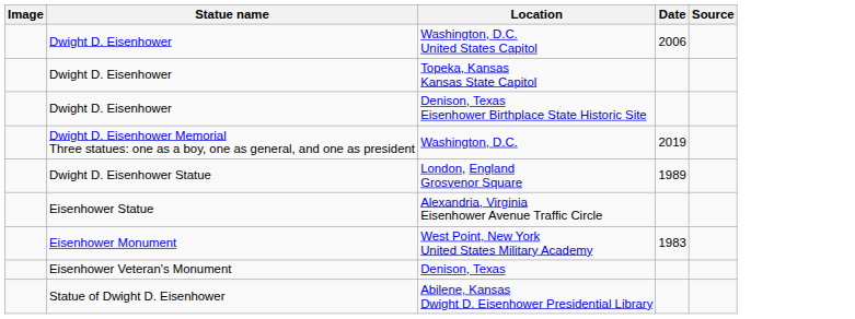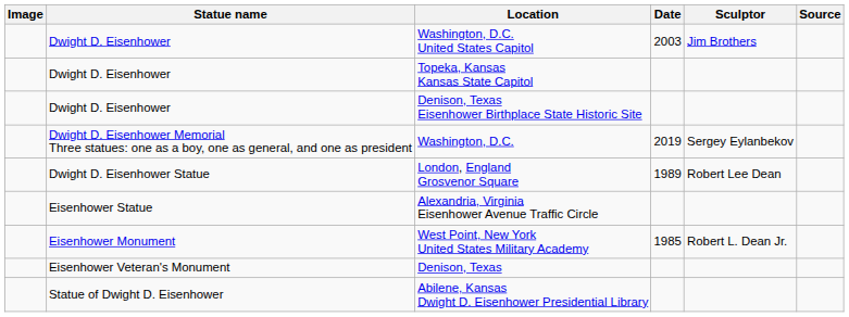 <table class="wikitable sortable">
 <tr>
 <th scope="col" class="unsortable">Image</th>
 <th scope="col">Statue name</th>
 <th scope="col">Location</th>
 <th scope="col">Date</th>
+<th scope="col">Sculptor</th>
 <th scope="col" class="unsortable">Source</th>
 </tr>
 <tr>
 <td></td>
 <td><a href='#'>Dwight D. Eisenhower</a></td>
 <td><a href='#'>Washington, D.C.</a><br><a href='#'>United States Capitol</a></td>
-<td>2006</td>
+<td>2003</td>
+<td><a href='#'>Jim Brothers</a></td>
 <td></td>
 </tr>
 <tr>
 <td></td>
 <td>Dwight D. Eisenhower</td>
 <td><a href='#'>Topeka, Kansas</a><br><a href='#'>Kansas State Capitol</a></td>
+<td></td>
 <td></td>
 <td></td>
 </tr>
 <tr>
 <td></td>
 <td>Dwight D. Eisenhower</td>
 <td><a href='#'>Denison, Texas</a><br><a href='#'>Eisenhower Birthplace State Historic Site</a></td>
 <td></td>
 <td></td>
+<td></td>
 </tr>
 <tr>
 <td></td>
 <td><a href='#'>Dwight D. Eisenhower Memorial</a><br>Three statues: one as a boy, one as general, and one as president</td>
 <td><a href='#'>Washington, D.C.</a></td>
 <td>2019</td>
+<td>Sergey Eylanbekov</td>
 <td></td>
 </tr>
 <tr>
 <td></td>
 <td>Dwight D. Eisenhower Statue</td>
 <td><a href='#'>London</a>, <a href='#'>England</a><br><a href='#'>Grosvenor Square</a></td>
 <td>1989</td>
+<td>Robert Lee Dean</td>
 <td></td>
 </tr>
 <tr>
 <td></td>
 <td>Eisenhower Statue</td>
 <td><a href='#'>Alexandria, Virginia</a><br>Eisenhower Avenue Traffic Circle</td>
 <td></td>
 <td></td>
+<td></td>
 </tr>
 <tr>
 <td></td>
 <td><a href='#'>Eisenhower Monument</a></td>
 <td><a href='#'>West Point, New York</a><br><a href='#'>United States Military Academy</a></td>
-<td>1983</td>
+<td>1985</td>
+<td>Robert L. Dean Jr.</td>
 <td></td>
 </tr>
 <tr>
 <td></td>
 <td>Eisenhower Veteran's Monument</td>
 <td><a href='#'>Denison, Texas</a><br></td>
+<td></td>
 <td></td>
 <td></td>
 </tr>
 <tr>
 <td></td>
 <td>Statue of Dwight D. Eisenhower</td>
 <td><a href='#'>Abilene, Kansas</a><br><a href='#'>Dwight D. Eisenhower Presidential Library</a></td>
 <td></td>
 <td></td>
+<td></td>
 </tr>
 </table>
